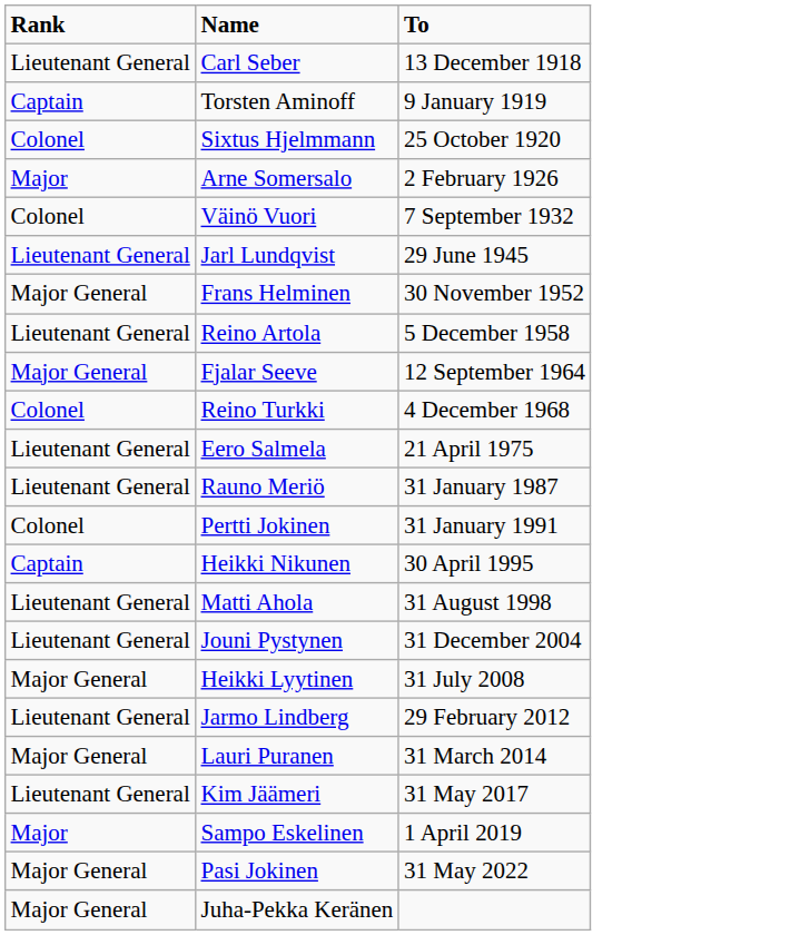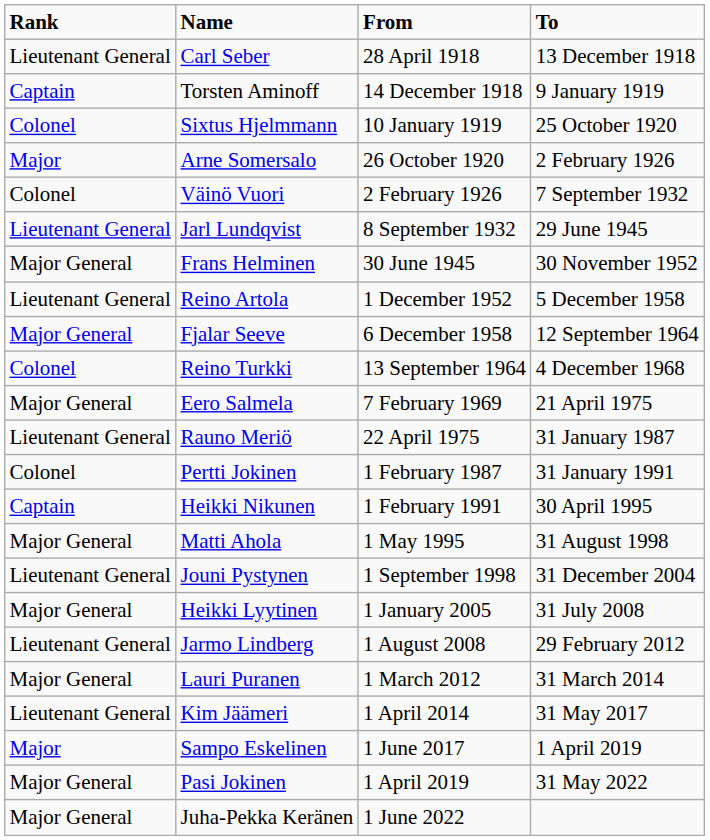 <table class="wikitable sortable" style="font-size: 0.95em;">
 <tr>
 <td><strong>Rank</strong></td>
 <td><strong>Name</strong></td>
+<td><strong>From</strong></td>
 <td><strong>To</strong></td>
 </tr>
 <tr>
 <td>Lieutenant General</td>
 <td><a href='#'>Carl Seber</a></td>
+<td>28 April 1918</td>
 <td>13 December 1918</td>
 </tr>
 <tr>
 <td><a href='#'>Captain</a></td>
 <td>Torsten Aminoff</td>
+<td>14 December 1918</td>
 <td>9 January 1919</td>
 </tr>
 <tr>
 <td><a href='#'>Colonel</a></td>
 <td><a href='#'>Sixtus Hjelmmann</a></td>
+<td>10 January 1919</td>
 <td>25 October 1920</td>
 </tr>
 <tr>
 <td><a href='#'>Major</a></td>
 <td><a href='#'>Arne Somersalo</a></td>
+<td>26 October 1920</td>
 <td>2 February 1926</td>
 </tr>
 <tr>
 <td>Colonel</td>
 <td><a href='#'>Väinö Vuori</a></td>
+<td>2 February 1926</td>
 <td>7 September 1932</td>
 </tr>
 <tr>
 <td><a href='#'>Lieutenant General</a></td>
 <td><a href='#'>Jarl Lundqvist</a></td>
+<td>8 September 1932</td>
 <td>29 June 1945</td>
 </tr>
 <tr>
 <td>Major General</td>
 <td><a href='#'>Frans Helminen</a></td>
+<td>30 June 1945</td>
 <td>30 November 1952</td>
 </tr>
 <tr>
 <td>Lieutenant General</td>
 <td><a href='#'>Reino Artola</a></td>
+<td>1 December 1952</td>
 <td>5 December 1958</td>
 </tr>
 <tr>
 <td><a href='#'>Major General</a></td>
 <td><a href='#'>Fjalar Seeve</a></td>
+<td>6 December 1958</td>
 <td>12 September 1964</td>
 </tr>
 <tr>
 <td><a href='#'>Colonel</a></td>
 <td><a href='#'>Reino Turkki</a></td>
+<td>13 September 1964</td>
 <td>4 December 1968</td>
 </tr>
 <tr>
-<td>Lieutenant General</td>
+<td>Major General</td>
 <td><a href='#'>Eero Salmela</a></td>
+<td>7 February 1969</td>
 <td>21 April 1975</td>
 </tr>
 <tr>
 <td>Lieutenant General</td>
 <td><a href='#'>Rauno Meriö</a></td>
+<td>22 April 1975</td>
 <td>31 January 1987</td>
 </tr>
 <tr>
 <td>Colonel</td>
 <td><a href='#'>Pertti Jokinen</a></td>
+<td>1 February 1987</td>
 <td>31 January 1991</td>
 </tr>
 <tr>
 <td><a href='#'>Captain</a></td>
 <td><a href='#'>Heikki Nikunen</a></td>
+<td>1 February 1991</td>
 <td>30 April 1995</td>
 </tr>
 <tr>
-<td>Lieutenant General</td>
+<td>Major General</td>
 <td><a href='#'>Matti Ahola</a></td>
+<td>1 May 1995</td>
 <td>31 August 1998</td>
 </tr>
 <tr>
 <td>Lieutenant General</td>
 <td><a href='#'>Jouni Pystynen</a></td>
+<td>1 September 1998</td>
 <td>31 December 2004</td>
 </tr>
 <tr>
 <td>Major General</td>
 <td><a href='#'>Heikki Lyytinen</a></td>
+<td>1 January 2005</td>
 <td>31 July 2008</td>
 </tr>
 <tr>
 <td>Lieutenant General</td>
 <td><a href='#'>Jarmo Lindberg</a></td>
+<td>1 August 2008</td>
 <td>29 February 2012</td>
 </tr>
 <tr>
 <td>Major General</td>
 <td><a href='#'>Lauri Puranen</a></td>
+<td>1 March 2012</td>
 <td>31 March 2014</td>
 </tr>
 <tr>
 <td>Lieutenant General</td>
 <td><a href='#'>Kim Jäämeri</a></td>
+<td>1 April 2014</td>
 <td>31 May 2017</td>
 </tr>
 <tr>
 <td><a href='#'>Major</a></td>
 <td><a href='#'>Sampo Eskelinen</a></td>
+<td>1 June 2017</td>
 <td>1 April 2019</td>
 </tr>
 <tr>
 <td>Major General</td>
 <td><a href='#'>Pasi Jokinen</a></td>
+<td>1 April 2019</td>
 <td>31 May 2022</td>
 </tr>
 <tr>
 <td>Major General</td>
 <td>Juha-Pekka Keränen</td>
+<td>1 June 2022</td>
 <td></td>
 </tr>
 </table>
